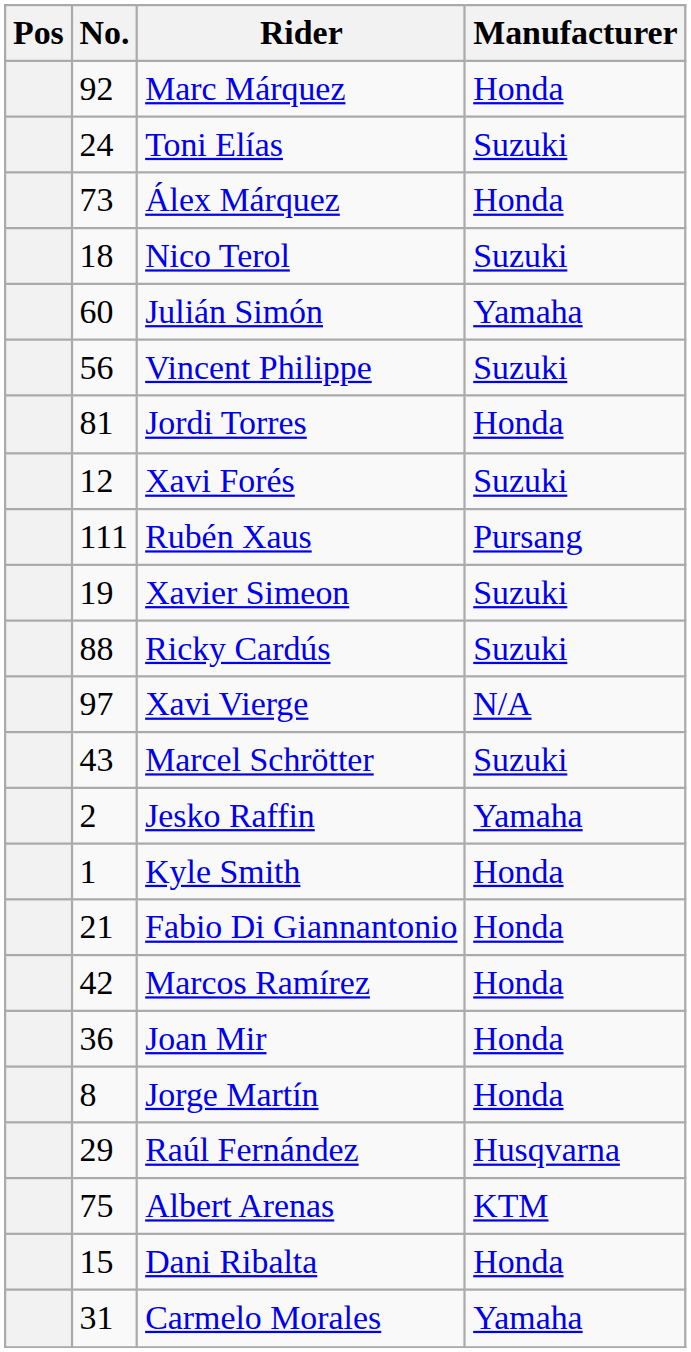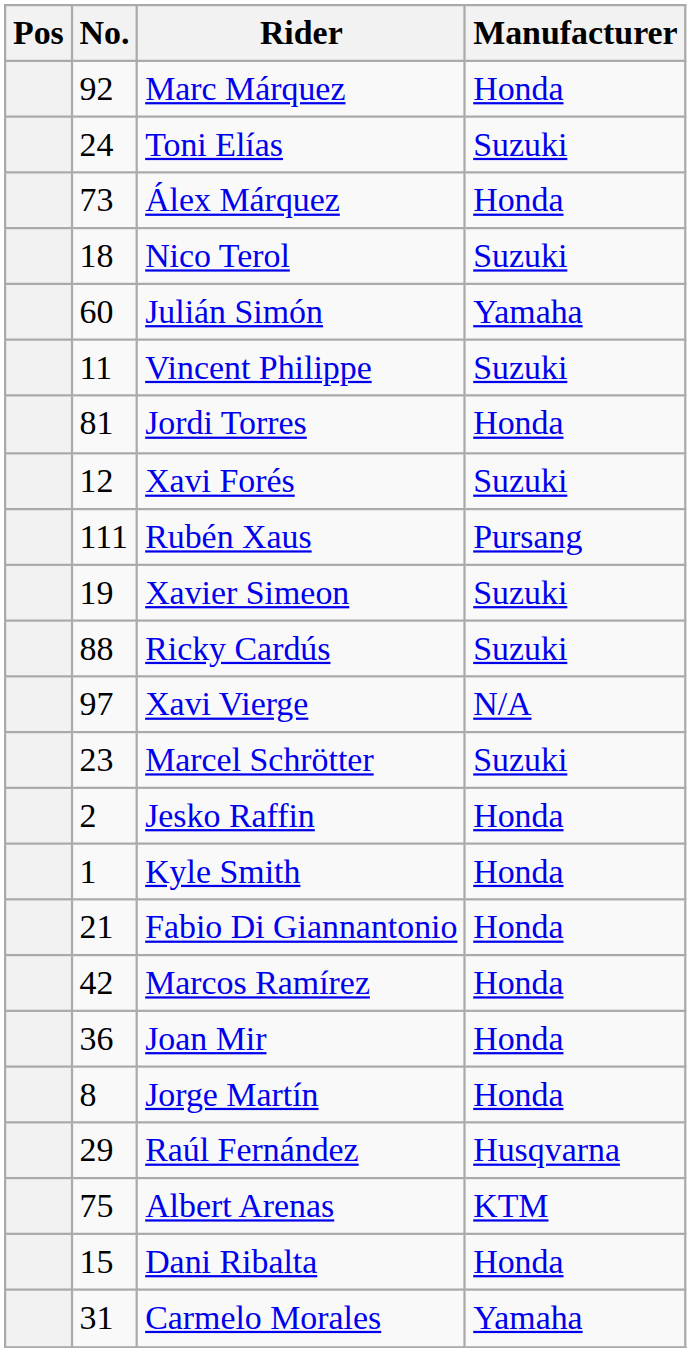 <table class="wikitable" style="font-size:95%">
 <tr>
 <th>Pos</th>
 <th>No.</th>
 <th>Rider</th>
 <th>Manufacturer</th>
 </tr>
 <tr>
 <th></th>
 <td>92</td>
 <td> <a href='#'>Marc Márquez</a></td>
 <td><a href='#'>Honda</a></td>
 </tr>
 <tr>
 <th></th>
 <td>24</td>
 <td> <a href='#'>Toni Elías</a></td>
 <td><a href='#'>Suzuki</a></td>
 </tr>
 <tr>
 <th></th>
 <td>73</td>
 <td> <a href='#'>Álex Márquez</a></td>
 <td><a href='#'>Honda</a></td>
 </tr>
 <tr>
 <th></th>
 <td>18</td>
 <td> <a href='#'>Nico Terol</a></td>
 <td><a href='#'>Suzuki</a></td>
 </tr>
 <tr>
 <th></th>
 <td>60</td>
 <td> <a href='#'>Julián Simón</a></td>
 <td><a href='#'>Yamaha</a></td>
 </tr>
 <tr>
 <th></th>
-<td>56</td>
+<td>11</td>
 <td> <a href='#'>Vincent Philippe</a></td>
 <td><a href='#'>Suzuki</a></td>
 </tr>
 <tr>
 <th></th>
 <td>81</td>
 <td> <a href='#'>Jordi Torres</a></td>
 <td><a href='#'>Honda</a></td>
 </tr>
 <tr>
 <th></th>
 <td>12</td>
 <td> <a href='#'>Xavi Forés</a></td>
 <td><a href='#'>Suzuki</a></td>
 </tr>
 <tr>
 <th></th>
 <td>111</td>
 <td> <a href='#'>Rubén Xaus</a></td>
 <td><a href='#'>Pursang</a></td>
 </tr>
 <tr>
 <th></th>
 <td>19</td>
 <td> <a href='#'>Xavier Simeon</a></td>
 <td><a href='#'>Suzuki</a></td>
 </tr>
 <tr>
 <th></th>
 <td>88</td>
 <td> <a href='#'>Ricky Cardús</a></td>
 <td><a href='#'>Suzuki</a></td>
 </tr>
 <tr>
 <th></th>
 <td>97</td>
 <td> <a href='#'>Xavi Vierge</a></td>
 <td><a href='#'>N/A</a></td>
 </tr>
 <tr>
 <th></th>
-<td>43</td>
+<td>23</td>
 <td> <a href='#'>Marcel Schrötter</a></td>
 <td><a href='#'>Suzuki</a></td>
 </tr>
 <tr>
 <th></th>
 <td>2</td>
 <td> <a href='#'>Jesko Raffin</a></td>
-<td><a href='#'>Yamaha</a></td>
+<td><a href='#'>Honda</a></td>
 </tr>
 <tr>
 <th></th>
 <td>1</td>
 <td> <a href='#'>Kyle Smith</a></td>
 <td><a href='#'>Honda</a></td>
 </tr>
 <tr>
 <th></th>
 <td>21</td>
 <td> <a href='#'>Fabio Di Giannantonio</a></td>
 <td><a href='#'>Honda</a></td>
 </tr>
 <tr>
 <th></th>
 <td>42</td>
 <td> <a href='#'>Marcos Ramírez</a></td>
 <td><a href='#'>Honda</a></td>
 </tr>
 <tr>
 <th></th>
 <td>36</td>
 <td> <a href='#'>Joan Mir</a></td>
 <td><a href='#'>Honda</a></td>
 </tr>
 <tr>
 <th></th>
 <td>8</td>
 <td> <a href='#'>Jorge Martín</a></td>
 <td><a href='#'>Honda</a></td>
 </tr>
 <tr>
 <th></th>
 <td>29</td>
 <td> <a href='#'>Raúl Fernández</a></td>
 <td><a href='#'>Husqvarna</a></td>
 </tr>
 <tr>
 <th></th>
 <td>75</td>
 <td> <a href='#'>Albert Arenas</a></td>
 <td><a href='#'>KTM</a></td>
 </tr>
 <tr>
 <th></th>
 <td>15</td>
 <td> <a href='#'>Dani Ribalta</a></td>
 <td><a href='#'>Honda</a></td>
 </tr>
 <tr>
 <th></th>
 <td>31</td>
 <td> <a href='#'>Carmelo Morales</a></td>
 <td><a href='#'>Yamaha</a></td>
 </tr>
 <tr>
 </tr>
 </table>
